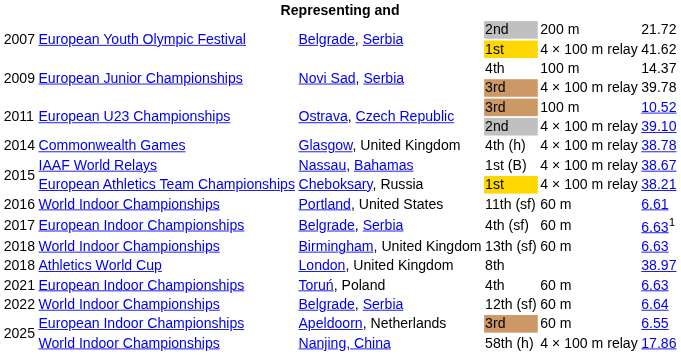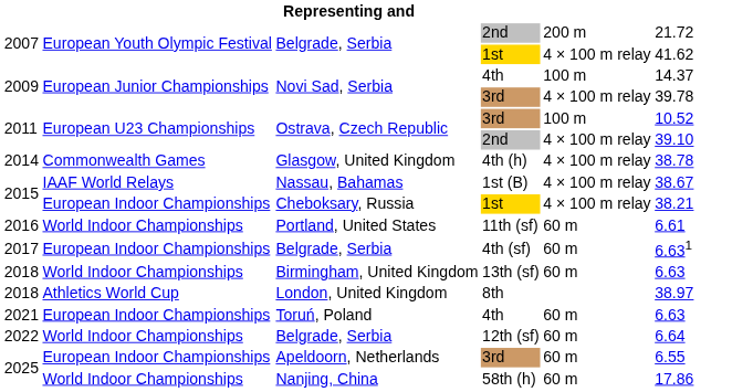 <table>
 <tr>
 <th colspan="6">Representing  and </th>
 </tr>
 <tr>
 <td rowspan=2>2007</td>
 <td rowspan=2><a href='#'>European Youth Olympic Festival</a></td>
 <td rowspan=2><a href='#'>Belgrade</a>, <a href='#'>Serbia</a></td>
 <td bgcolor=silver>2nd</td>
 <td>200 m</td>
 <td>21.72</td>
 </tr>
 <tr>
 <td bgcolor=gold>1st</td>
 <td>4 × 100 m relay</td>
 <td>41.62</td>
 </tr>
 <tr>
 <td rowspan=2>2009</td>
 <td rowspan=2><a href='#'>European Junior Championships</a></td>
 <td rowspan=2><a href='#'>Novi Sad</a>, <a href='#'>Serbia</a></td>
 <td>4th</td>
 <td>100 m</td>
 <td>14.37</td>
 </tr>
 <tr>
 <td bgcolor=cc9966>3rd</td>
 <td>4 × 100 m relay</td>
 <td>39.78</td>
 </tr>
 <tr>
 <td rowspan=2>2011</td>
 <td rowspan=2><a href='#'>European U23 Championships</a></td>
 <td rowspan=2><a href='#'>Ostrava</a>, <a href='#'>Czech Republic</a></td>
 <td bgcolor=cc9966>3rd</td>
 <td>100 m</td>
 <td><a href='#'>10.52</a></td>
 </tr>
 <tr>
 <td bgcolor=silver>2nd</td>
 <td>4 × 100 m relay</td>
 <td><a href='#'>39.10</a></td>
 </tr>
 <tr>
 <td>2014</td>
 <td><a href='#'>Commonwealth Games</a></td>
 <td><a href='#'>Glasgow</a>, United Kingdom</td>
 <td>4th (h)</td>
 <td>4 × 100 m relay</td>
 <td><a href='#'>38.78</a></td>
 </tr>
 <tr>
 <td rowspan=2>2015</td>
 <td><a href='#'>IAAF World Relays</a></td>
 <td><a href='#'>Nassau</a>, <a href='#'>Bahamas</a></td>
 <td>1st (B)</td>
 <td>4 × 100 m relay</td>
 <td><a href='#'>38.67</a></td>
 </tr>
 <tr>
-<td><a href='#'>European Athletics Team Championships</a></td>
+<td><a href='#'>European Indoor Championships</a></td>
 <td><a href='#'>Cheboksary</a>, Russia</td>
 <td bgcolor=gold>1st</td>
 <td>4 × 100 m relay</td>
 <td><a href='#'>38.21</a></td>
 </tr>
 <tr>
 <td>2016</td>
 <td><a href='#'>World Indoor Championships</a></td>
 <td><a href='#'>Portland</a>, United States</td>
 <td>11th (sf)</td>
 <td>60 m</td>
 <td><a href='#'>6.61</a></td>
 </tr>
 <tr>
 <td>2017</td>
 <td><a href='#'>European Indoor Championships</a></td>
 <td><a href='#'>Belgrade</a>, <a href='#'>Serbia</a></td>
 <td>4th (sf)</td>
 <td>60 m</td>
 <td><a href='#'>6.63</a><sup>1</sup></td>
 </tr>
 <tr>
 <td>2018</td>
 <td><a href='#'>World Indoor Championships</a></td>
 <td><a href='#'>Birmingham</a>, United Kingdom</td>
 <td>13th (sf)</td>
 <td>60 m</td>
 <td><a href='#'>6.63</a></td>
 </tr>
 <tr>
 <td>2018</td>
 <td><a href='#'>Athletics World Cup</a></td>
 <td><a href='#'>London</a>, United Kingdom</td>
 <td>8th</td>
 <td></td>
 <td><a href='#'>38.97</a></td>
 </tr>
 <tr>
 <td>2021</td>
 <td><a href='#'>European Indoor Championships</a></td>
 <td><a href='#'>Toruń</a>, Poland</td>
 <td>4th</td>
 <td>60 m</td>
 <td><a href='#'>6.63</a></td>
 </tr>
 <tr>
 <td>2022</td>
 <td><a href='#'>World Indoor Championships</a></td>
 <td><a href='#'>Belgrade</a>, <a href='#'>Serbia</a></td>
 <td>12th (sf)</td>
 <td>60 m</td>
 <td><a href='#'>6.64</a></td>
 </tr>
 <tr>
 <td rowspan=2>2025</td>
 <td><a href='#'>European Indoor Championships</a></td>
 <td><a href='#'>Apeldoorn</a>, Netherlands</td>
 <td bgcolor=cc9966>3rd</td>
 <td>60 m</td>
 <td><a href='#'>6.55</a></td>
 </tr>
 <tr>
 <td><a href='#'>World Indoor Championships</a></td>
 <td><a href='#'>Nanjing, China</a></td>
 <td>58th (h)</td>
-<td>4 × 100 m relay</td>
+<td>60 m</td>
 <td><a href='#'>17.86</a></td>
 </tr>
 </table>
